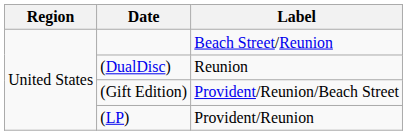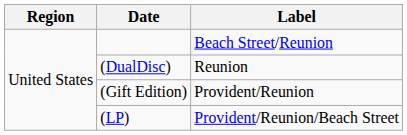 <table class="wikitable">
 <tr>
 <th>Region</th>
 <th>Date</th>
 <th>Label</th>
 </tr>
 <tr>
 <td rowspan="4">United States</td>
 <td></td>
 <td><a href='#'>Beach Street</a>/<a href='#'>Reunion</a></td>
 </tr>
 <tr>
 <td> (<a href='#'>DualDisc</a>)</td>
 <td>Reunion</td>
 </tr>
 <tr>
 <td> (Gift Edition)</td>
-<td><a href='#'>Provident</a>/Reunion/Beach Street</td>
+<td>Provident/Reunion</td>
 </tr>
 <tr>
 <td> (<a href='#'>LP</a>)</td>
-<td>Provident/Reunion</td>
+<td><a href='#'>Provident</a>/Reunion/Beach Street</td>
 </tr>
 </table>
